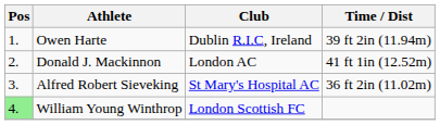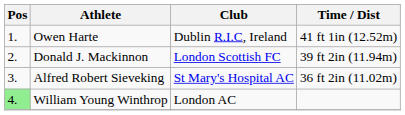 <table class="wikitable">
 <tr>
 <th>Pos</th>
 <th>Athlete</th>
 <th>Club</th>
 <th>Time / Dist</th>
 </tr>
 <tr>
 <td>1.</td>
 <td>Owen Harte</td>
 <td>Dublin <a href='#'>R.I.C</a>, Ireland</td>
-<td>39 ft 2in (11.94m)</td>
+<td>41 ft 1in (12.52m)</td>
 </tr>
 <tr>
 <td>2.</td>
 <td>Donald J. Mackinnon</td>
-<td>London AC</td>
-<td>41 ft 1in (12.52m)</td>
+<td><a href='#'>London Scottish FC</a></td>
+<td>39 ft 2in (11.94m)</td>
 </tr>
 <tr>
 <td>3.</td>
 <td>Alfred Robert Sieveking</td>
 <td><a href='#'>St Mary's Hospital AC</a></td>
 <td>36 ft 2in (11.02m)</td>
 </tr>
 <tr>
 <td style="background: lightgreen;">4.</td>
 <td>William Young Winthrop</td>
-<td><a href='#'>London Scottish FC</a></td>
+<td>London AC</td>
 <td></td>
 </tr>
 <tr>
 </tr>
 </table>
